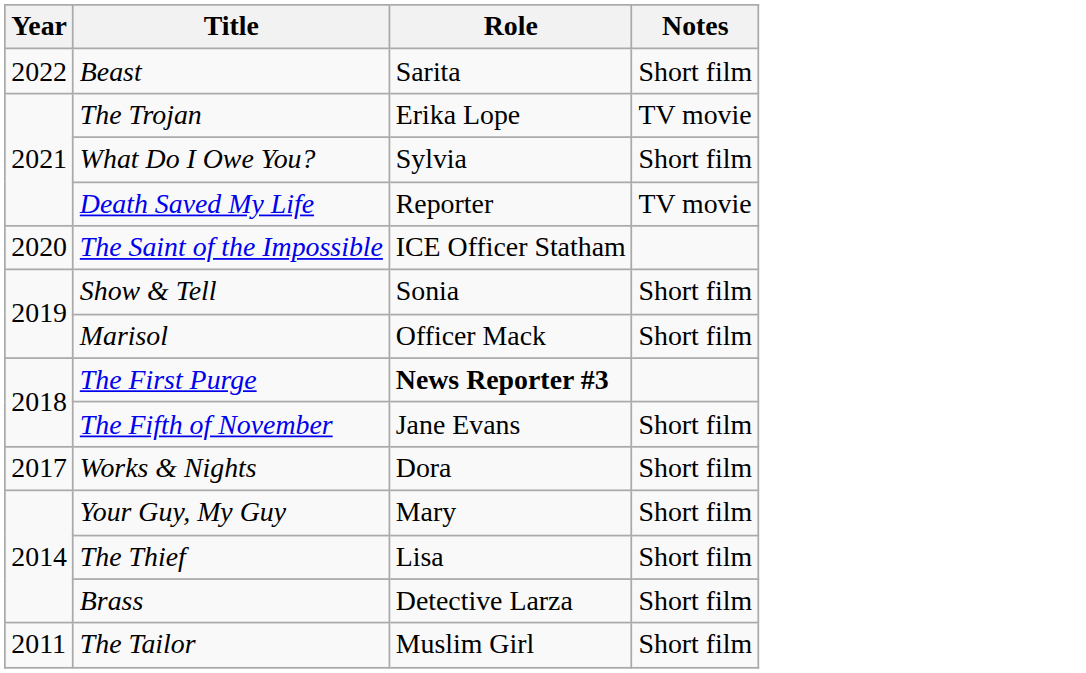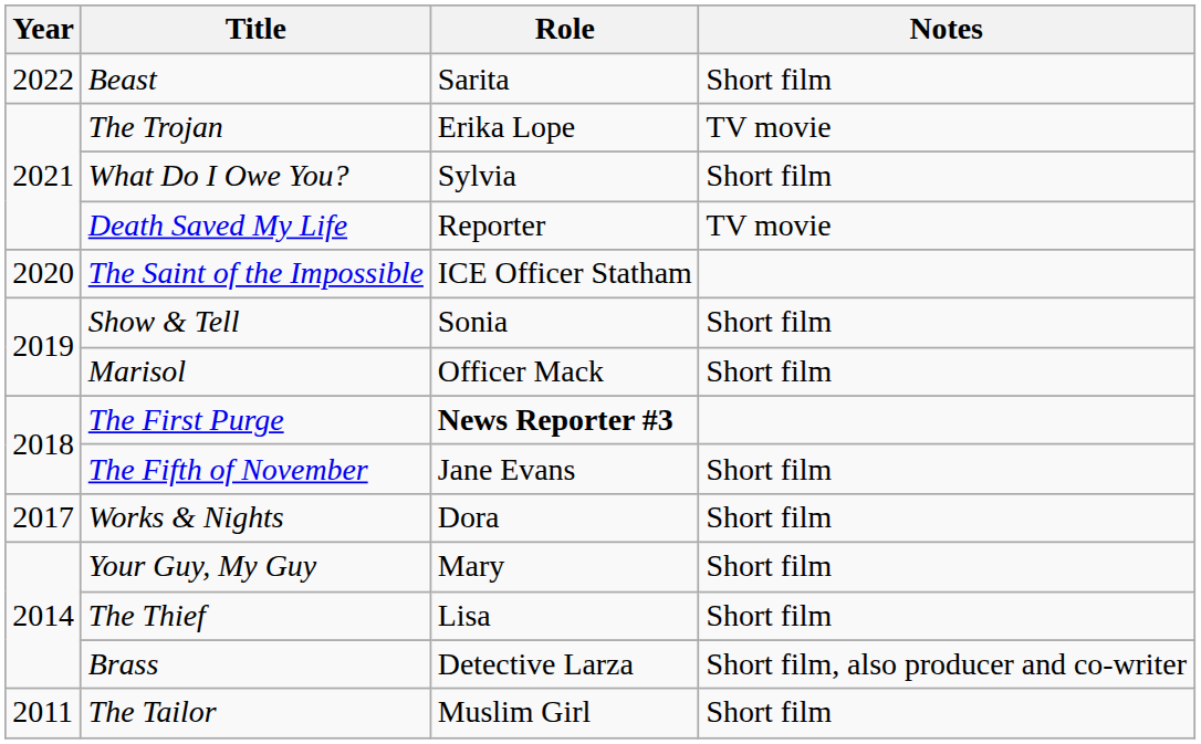 <table class="wikitable sortable">
 <tr>
 <th>Year</th>
 <th>Title</th>
 <th>Role</th>
 <th>Notes</th>
 </tr>
 <tr>
 <td>2022</td>
 <td><em>Beast</em></td>
 <td>Sarita</td>
 <td>Short film</td>
 </tr>
 <tr>
 <td rowspan="3">2021</td>
 <td><em>The Trojan</em></td>
 <td>Erika Lope</td>
 <td>TV movie</td>
 </tr>
 <tr>
 <td><em>What Do I Owe You?</em></td>
 <td>Sylvia</td>
 <td>Short film</td>
 </tr>
 <tr>
 <td><em><a href='#'>Death Saved My Life</a></em></td>
 <td>Reporter</td>
 <td>TV movie</td>
 </tr>
 <tr>
 <td>2020</td>
 <td><em><a href='#'>The Saint of the Impossible</a></em></td>
 <td>ICE Officer Statham</td>
 <td></td>
 </tr>
 <tr>
 <td rowspan="2">2019</td>
 <td><em>Show & Tell</em></td>
 <td>Sonia</td>
 <td>Short film</td>
 </tr>
 <tr>
 <td><em>Marisol</em></td>
 <td>Officer Mack</td>
 <td>Short film</td>
 </tr>
 <tr>
 <td rowspan="2">2018</td>
 <td><em><a href='#'>The First Purge</a></em></td>
 <td><strong>News Reporter #3</strong></td>
 <td></td>
 </tr>
 <tr>
 <td><em><a href='#'>The Fifth of November</a></em></td>
 <td>Jane Evans</td>
 <td>Short film</td>
 </tr>
 <tr>
 <td>2017</td>
 <td><em>Works & Nights</em></td>
 <td>Dora</td>
 <td>Short film</td>
 </tr>
 <tr>
 <td rowspan="3">2014</td>
 <td><em>Your Guy, My Guy</em></td>
 <td>Mary</td>
 <td>Short film</td>
 </tr>
 <tr>
 <td><em>The Thief</em></td>
 <td>Lisa</td>
 <td>Short film</td>
 </tr>
 <tr>
 <td><em>Brass</em></td>
 <td>Detective Larza</td>
-<td>Short film</td>
+<td>Short film, also producer and co-writer</td>
 </tr>
 <tr>
 <td>2011</td>
 <td><em>The Tailor</em></td>
 <td>Muslim Girl</td>
 <td>Short film</td>
 </tr>
 </table>
